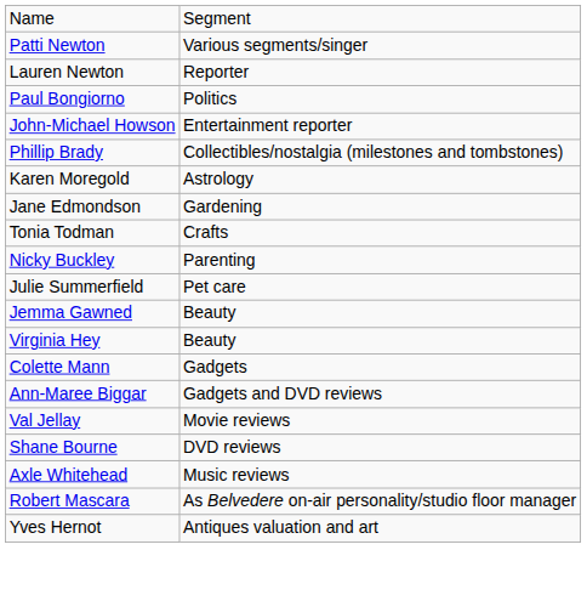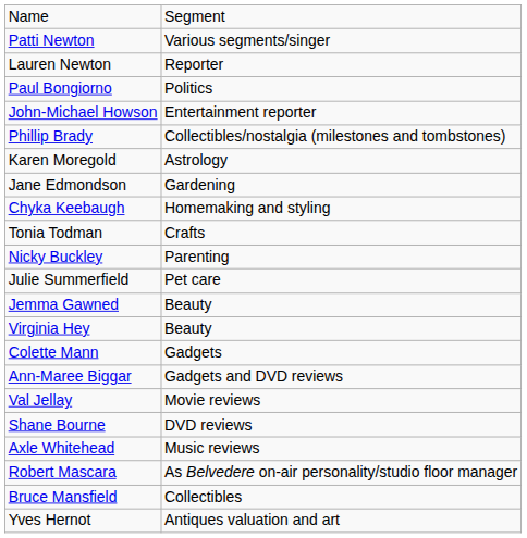 <table class="wikitable">
 <tr>
 <td>Name</td>
 <td>Segment</td>
 </tr>
 <tr>
 <td><a href='#'>Patti Newton</a></td>
 <td>Various segments/singer</td>
 </tr>
 <tr>
 <td>Lauren Newton</td>
 <td>Reporter</td>
 </tr>
 <tr>
 <td><a href='#'>Paul Bongiorno</a></td>
 <td>Politics</td>
 </tr>
 <tr>
 <td><a href='#'>John-Michael Howson</a></td>
 <td>Entertainment reporter</td>
 </tr>
 <tr>
 <td><a href='#'>Phillip Brady</a></td>
 <td>Collectibles/nostalgia (milestones and tombstones)</td>
 </tr>
 <tr>
 <td>Karen Moregold</td>
 <td>Astrology</td>
 </tr>
 <tr>
 <td>Jane Edmondson</td>
 <td>Gardening</td>
+</tr>
+<tr>
+<td><a href='#'>Chyka Keebaugh</a></td>
+<td>Homemaking and styling</td>
 </tr>
 <tr>
 <td>Tonia Todman</td>
 <td>Crafts</td>
 </tr>
 <tr>
 <td><a href='#'>Nicky Buckley</a></td>
 <td>Parenting</td>
 </tr>
 <tr>
 <td>Julie Summerfield</td>
 <td>Pet care</td>
 </tr>
 <tr>
 <td><a href='#'>Jemma Gawned</a></td>
 <td>Beauty</td>
 </tr>
 <tr>
 <td><a href='#'>Virginia Hey</a></td>
 <td>Beauty</td>
 </tr>
 <tr>
 <td><a href='#'>Colette Mann</a></td>
 <td>Gadgets</td>
 </tr>
 <tr>
 <td><a href='#'>Ann-Maree Biggar</a></td>
 <td>Gadgets and DVD reviews</td>
 </tr>
 <tr>
 <td><a href='#'>Val Jellay</a></td>
 <td>Movie reviews</td>
 </tr>
 <tr>
 <td><a href='#'>Shane Bourne</a></td>
 <td>DVD reviews</td>
 </tr>
 <tr>
 <td><a href='#'>Axle Whitehead</a></td>
 <td>Music reviews</td>
 </tr>
 <tr>
 <td><a href='#'>Robert Mascara</a></td>
 <td>As <em>Belvedere</em> on-air personality/studio floor manager</td>
 </tr>
 <tr>
+<td><a href='#'>Bruce Mansfield</a></td>
+<td>Collectibles</td>
+</tr>
+<tr>
 <td>Yves Hernot</td>
 <td>Antiques valuation and art</td>
 </tr>
 </table>
